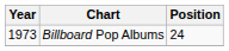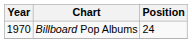 <table class="wikitable">
 <tr>
 <th>Year</th>
 <th>Chart</th>
 <th>Position</th>
 </tr>
 <tr>
-<td>1973</td>
+<td>1970</td>
 <td><em>Billboard</em> Pop Albums</td>
 <td>24</td>
 </tr>
 <tr>
 </tr>
 </table>
